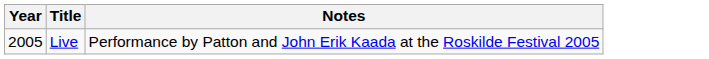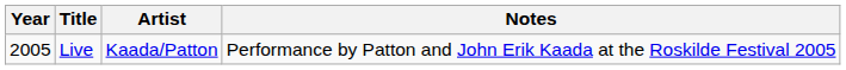 <table class="wikitable">
 <tr>
 <th>Year</th>
 <th>Title</th>
+<th>Artist</th>
 <th>Notes</th>
 </tr>
 <tr>
 <td>2005</td>
 <td><a href='#'>Live</a></td>
+<td><a href='#'>Kaada/Patton</a></td>
 <td>Performance by Patton and <a href='#'>John Erik Kaada</a> at the <a href='#'>Roskilde Festival 2005</a></td>
 </tr>
 </table>
